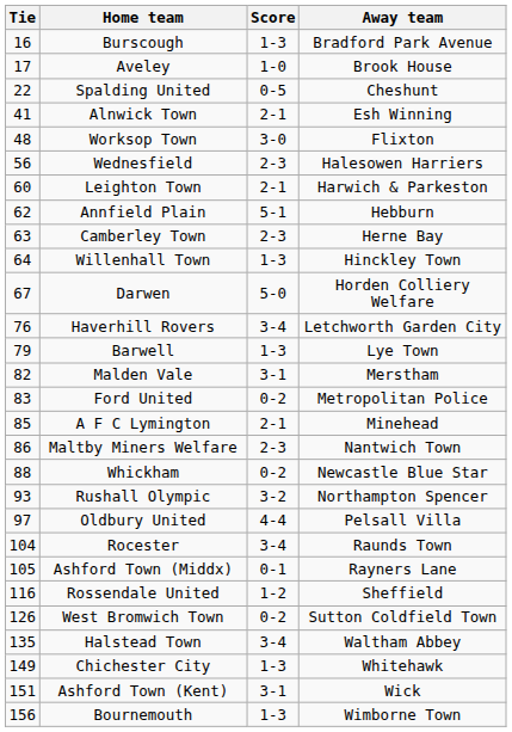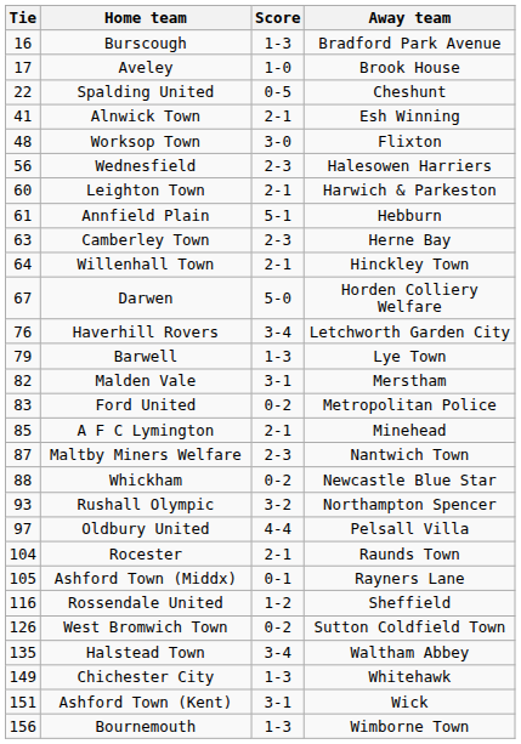 <table class="wikitable" style="text-align:center;">
 <tr>
 <th width=20>Tie</th>
 <th width=175>Home team</th>
 <th width=20>Score</th>
 <th width=175>Away team</th>
 </tr>
 <tr>
 <td>16</td>
 <td>Burscough</td>
 <td>1-3</td>
 <td>Bradford Park Avenue</td>
 </tr>
 <tr>
 <td>17</td>
 <td>Aveley</td>
 <td>1-0</td>
 <td>Brook House</td>
 </tr>
 <tr>
 <td>22</td>
 <td>Spalding United</td>
 <td>0-5</td>
 <td>Cheshunt</td>
 </tr>
 <tr>
 <td>41</td>
 <td>Alnwick Town</td>
 <td>2-1</td>
 <td>Esh Winning</td>
 </tr>
 <tr>
 <td>48</td>
 <td>Worksop Town</td>
 <td>3-0</td>
 <td>Flixton</td>
 </tr>
 <tr>
 <td>56</td>
 <td>Wednesfield</td>
 <td>2-3</td>
 <td>Halesowen Harriers</td>
 </tr>
 <tr>
 <td>60</td>
 <td>Leighton Town</td>
 <td>2-1</td>
 <td>Harwich & Parkeston</td>
 </tr>
 <tr>
-<td>62</td>
+<td>61</td>
 <td>Annfield Plain</td>
 <td>5-1</td>
 <td>Hebburn</td>
 </tr>
 <tr>
 <td>63</td>
 <td>Camberley Town</td>
 <td>2-3</td>
 <td>Herne Bay</td>
 </tr>
 <tr>
 <td>64</td>
 <td>Willenhall Town</td>
-<td>1-3</td>
+<td>2-1</td>
 <td>Hinckley Town</td>
 </tr>
 <tr>
 <td>67</td>
 <td>Darwen</td>
 <td>5-0</td>
 <td>Horden Colliery Welfare</td>
 </tr>
 <tr>
 <td>76</td>
 <td>Haverhill Rovers</td>
 <td>3-4</td>
 <td>Letchworth Garden City</td>
 </tr>
 <tr>
 <td>79</td>
 <td>Barwell</td>
 <td>1-3</td>
 <td>Lye Town</td>
 </tr>
 <tr>
 <td>82</td>
 <td>Malden Vale</td>
 <td>3-1</td>
 <td>Merstham</td>
 </tr>
 <tr>
 <td>83</td>
 <td>Ford United</td>
 <td>0-2</td>
 <td>Metropolitan Police</td>
 </tr>
 <tr>
 <td>85</td>
 <td>A F C Lymington</td>
 <td>2-1</td>
 <td>Minehead</td>
 </tr>
 <tr>
-<td>86</td>
+<td>87</td>
 <td>Maltby Miners Welfare</td>
 <td>2-3</td>
 <td>Nantwich Town</td>
 </tr>
 <tr>
 <td>88</td>
 <td>Whickham</td>
 <td>0-2</td>
 <td>Newcastle Blue Star</td>
 </tr>
 <tr>
 <td>93</td>
 <td>Rushall Olympic</td>
 <td>3-2</td>
 <td>Northampton Spencer</td>
 </tr>
 <tr>
 <td>97</td>
 <td>Oldbury United</td>
 <td>4-4</td>
 <td>Pelsall Villa</td>
 </tr>
 <tr>
 <td>104</td>
 <td>Rocester</td>
-<td>3-4</td>
+<td>2-1</td>
 <td>Raunds Town</td>
 </tr>
 <tr>
 <td>105</td>
 <td>Ashford Town (Middx)</td>
 <td>0-1</td>
 <td>Rayners Lane</td>
 </tr>
 <tr>
 <td>116</td>
 <td>Rossendale United</td>
 <td>1-2</td>
 <td>Sheffield</td>
 </tr>
 <tr>
 <td>126</td>
 <td>West Bromwich Town</td>
 <td>0-2</td>
 <td>Sutton Coldfield Town</td>
 </tr>
 <tr>
 <td>135</td>
 <td>Halstead Town</td>
 <td>3-4</td>
 <td>Waltham Abbey</td>
 </tr>
 <tr>
 <td>149</td>
 <td>Chichester City</td>
 <td>1-3</td>
 <td>Whitehawk</td>
 </tr>
 <tr>
 <td>151</td>
 <td>Ashford Town (Kent)</td>
 <td>3-1</td>
 <td>Wick</td>
 </tr>
 <tr>
 <td>156</td>
 <td>Bournemouth</td>
 <td>1-3</td>
 <td>Wimborne Town</td>
 </tr>
 </table>
